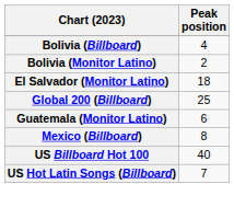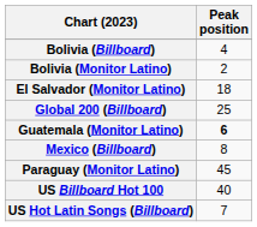 <table class="wikitable sortable plainrowheaders" style="text-align:center">
 <tr>
 <th scope="col">Chart (2023)</th>
 <th scope="col">Peak<br>position</th>
 </tr>
 <tr>
 </tr>
 <tr>
 <th scope="row">Bolivia (<a href='#'><em>Billboard</em></a>)</th>
 <td>4</td>
 </tr>
 <tr>
 <th scope="row">Bolivia (<a href='#'>Monitor Latino</a>)</th>
 <td>2</td>
 </tr>
 <tr>
 <th scope="row">El Salvador (<a href='#'>Monitor Latino</a>)</th>
 <td>18</td>
 </tr>
 <tr>
 <th scope="row"><a href='#'>Global 200</a> (<em><a href='#'>Billboard</a></em>)</th>
 <td>25</td>
 </tr>
 <tr>
 <th scope="row">Guatemala (<a href='#'>Monitor Latino</a>)</th>
-<td>6</td>
+<td><strong>6</strong></td>
 </tr>
 <tr>
 <th scope="row"><a href='#'>Mexico</a> (<em><a href='#'>Billboard</a></em>)</th>
 <td>8</td>
+</tr>
+<tr>
+<th scope="row">Paraguay (<a href='#'>Monitor Latino</a>)</th>
+<td>45</td>
 </tr>
 <tr>
 <th scope="row">US <a href='#'><em>Billboard</em> Hot 100</a></th>
 <td>40</td>
 </tr>
 <tr>
 <th scope="row">US <a href='#'>Hot Latin Songs</a> (<em><a href='#'>Billboard</a></em>)</th>
 <td>7</td>
 </tr>
 </table>
